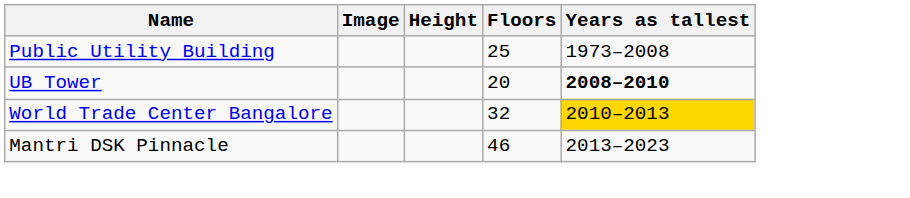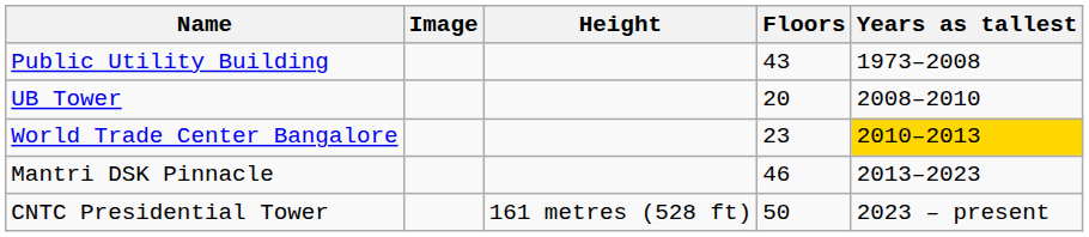 <table class="sortable wikitable">
 <tr>
 <th>Name</th>
 <th>Image</th>
 <th>Height</th>
 <th>Floors</th>
 <th>Years as tallest</th>
 </tr>
 <tr>
 <td><a href='#'>Public Utility Building</a></td>
 <td></td>
 <td></td>
-<td>25</td>
+<td>43</td>
 <td>1973–2008</td>
 </tr>
 <tr>
 <td><a href='#'>UB Tower</a></td>
 <td></td>
 <td></td>
 <td>20</td>
-<td><strong>2008–2010</strong></td>
+<td>2008–2010</td>
 </tr>
 <tr>
 <td><a href='#'>World Trade Center Bangalore</a></td>
 <td></td>
 <td></td>
-<td>32</td>
+<td>23</td>
 <td style="background: gold;">2010–2013</td>
 </tr>
 <tr>
 <td>Mantri DSK Pinnacle</td>
 <td></td>
 <td></td>
 <td>46</td>
 <td>2013–2023</td>
 </tr>
+<tr>
+<td>CNTC Presidential Tower</td>
+<td></td>
+<td>161 metres (528 ft)</td>
+<td>50</td>
+<td>2023 – present</td>
+</tr>
 </table>
